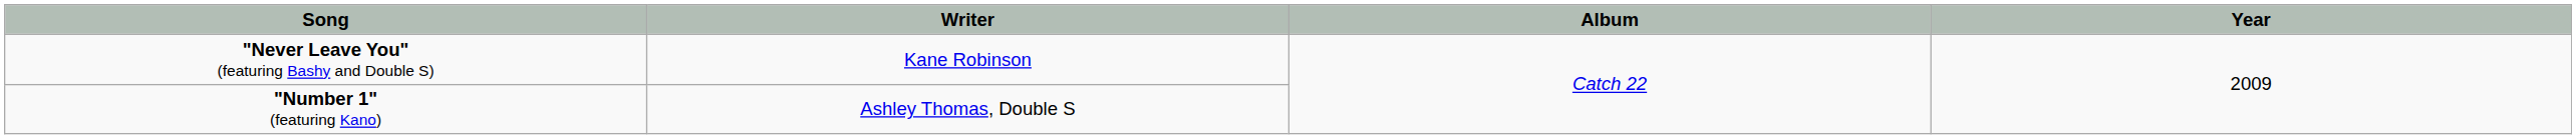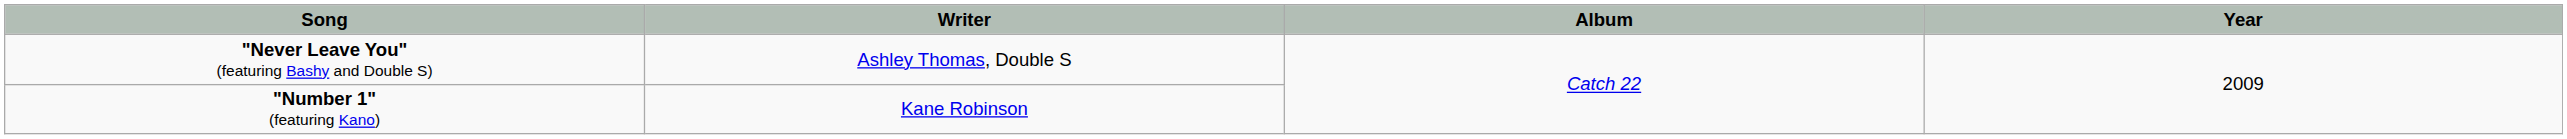 <table class="wikitable" style="margin:0.5em auto; clear:both; font-size:.9em; text-align:center; width:100%">
 <tr>
 <th style="width:500px; background:#b2beb5;">Song</th>
 <th style="width:500px; background:#b2beb5;">Writer</th>
 <th style="width:500px; background:#b2beb5;">Album</th>
 <th style="width:500px; background:#b2beb5;">Year</th>
 </tr>
 <tr>
 <td><strong>"Never Leave You"</strong><br> <small>(featuring <a href='#'>Bashy</a> and Double S)</small></td>
-<td><a href='#'>Kane Robinson</a></td>
+<td><a href='#'>Ashley Thomas</a>, Double S</td>
 <td rowspan="2"><em><a href='#'>Catch 22</a></em></td>
 <td rowspan="2">2009</td>
 </tr>
 <tr>
 <td><strong>"Number 1"</strong><br> <small>(featuring <a href='#'>Kano</a>)</small></td>
-<td><a href='#'>Ashley Thomas</a>, Double S</td>
+<td><a href='#'>Kane Robinson</a></td>
 </tr>
 </table>
